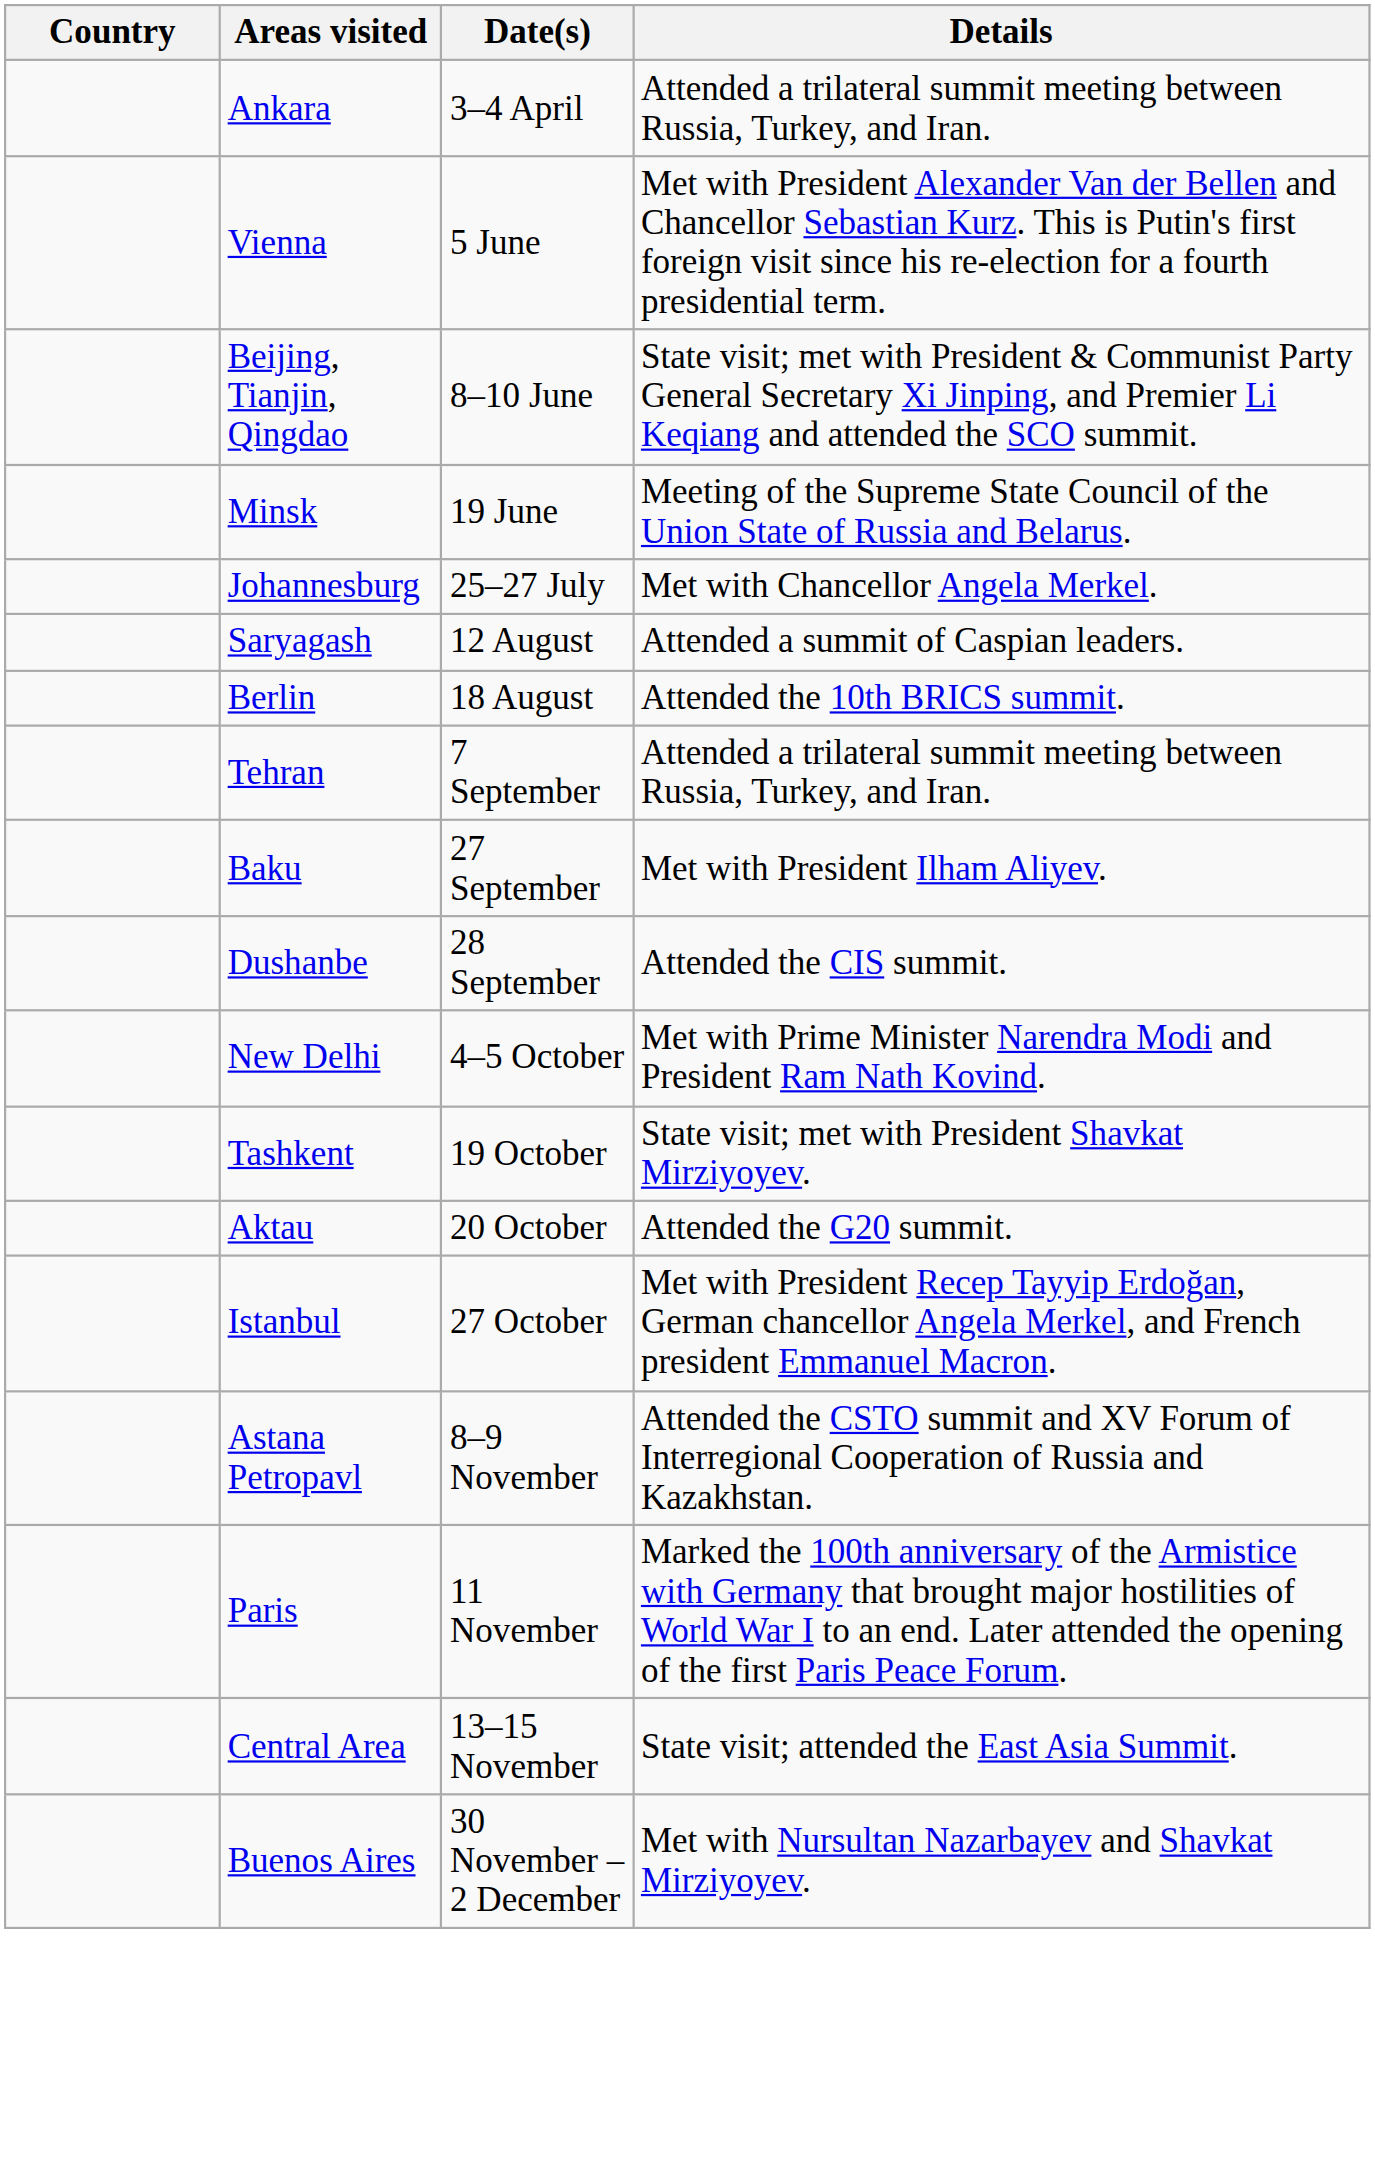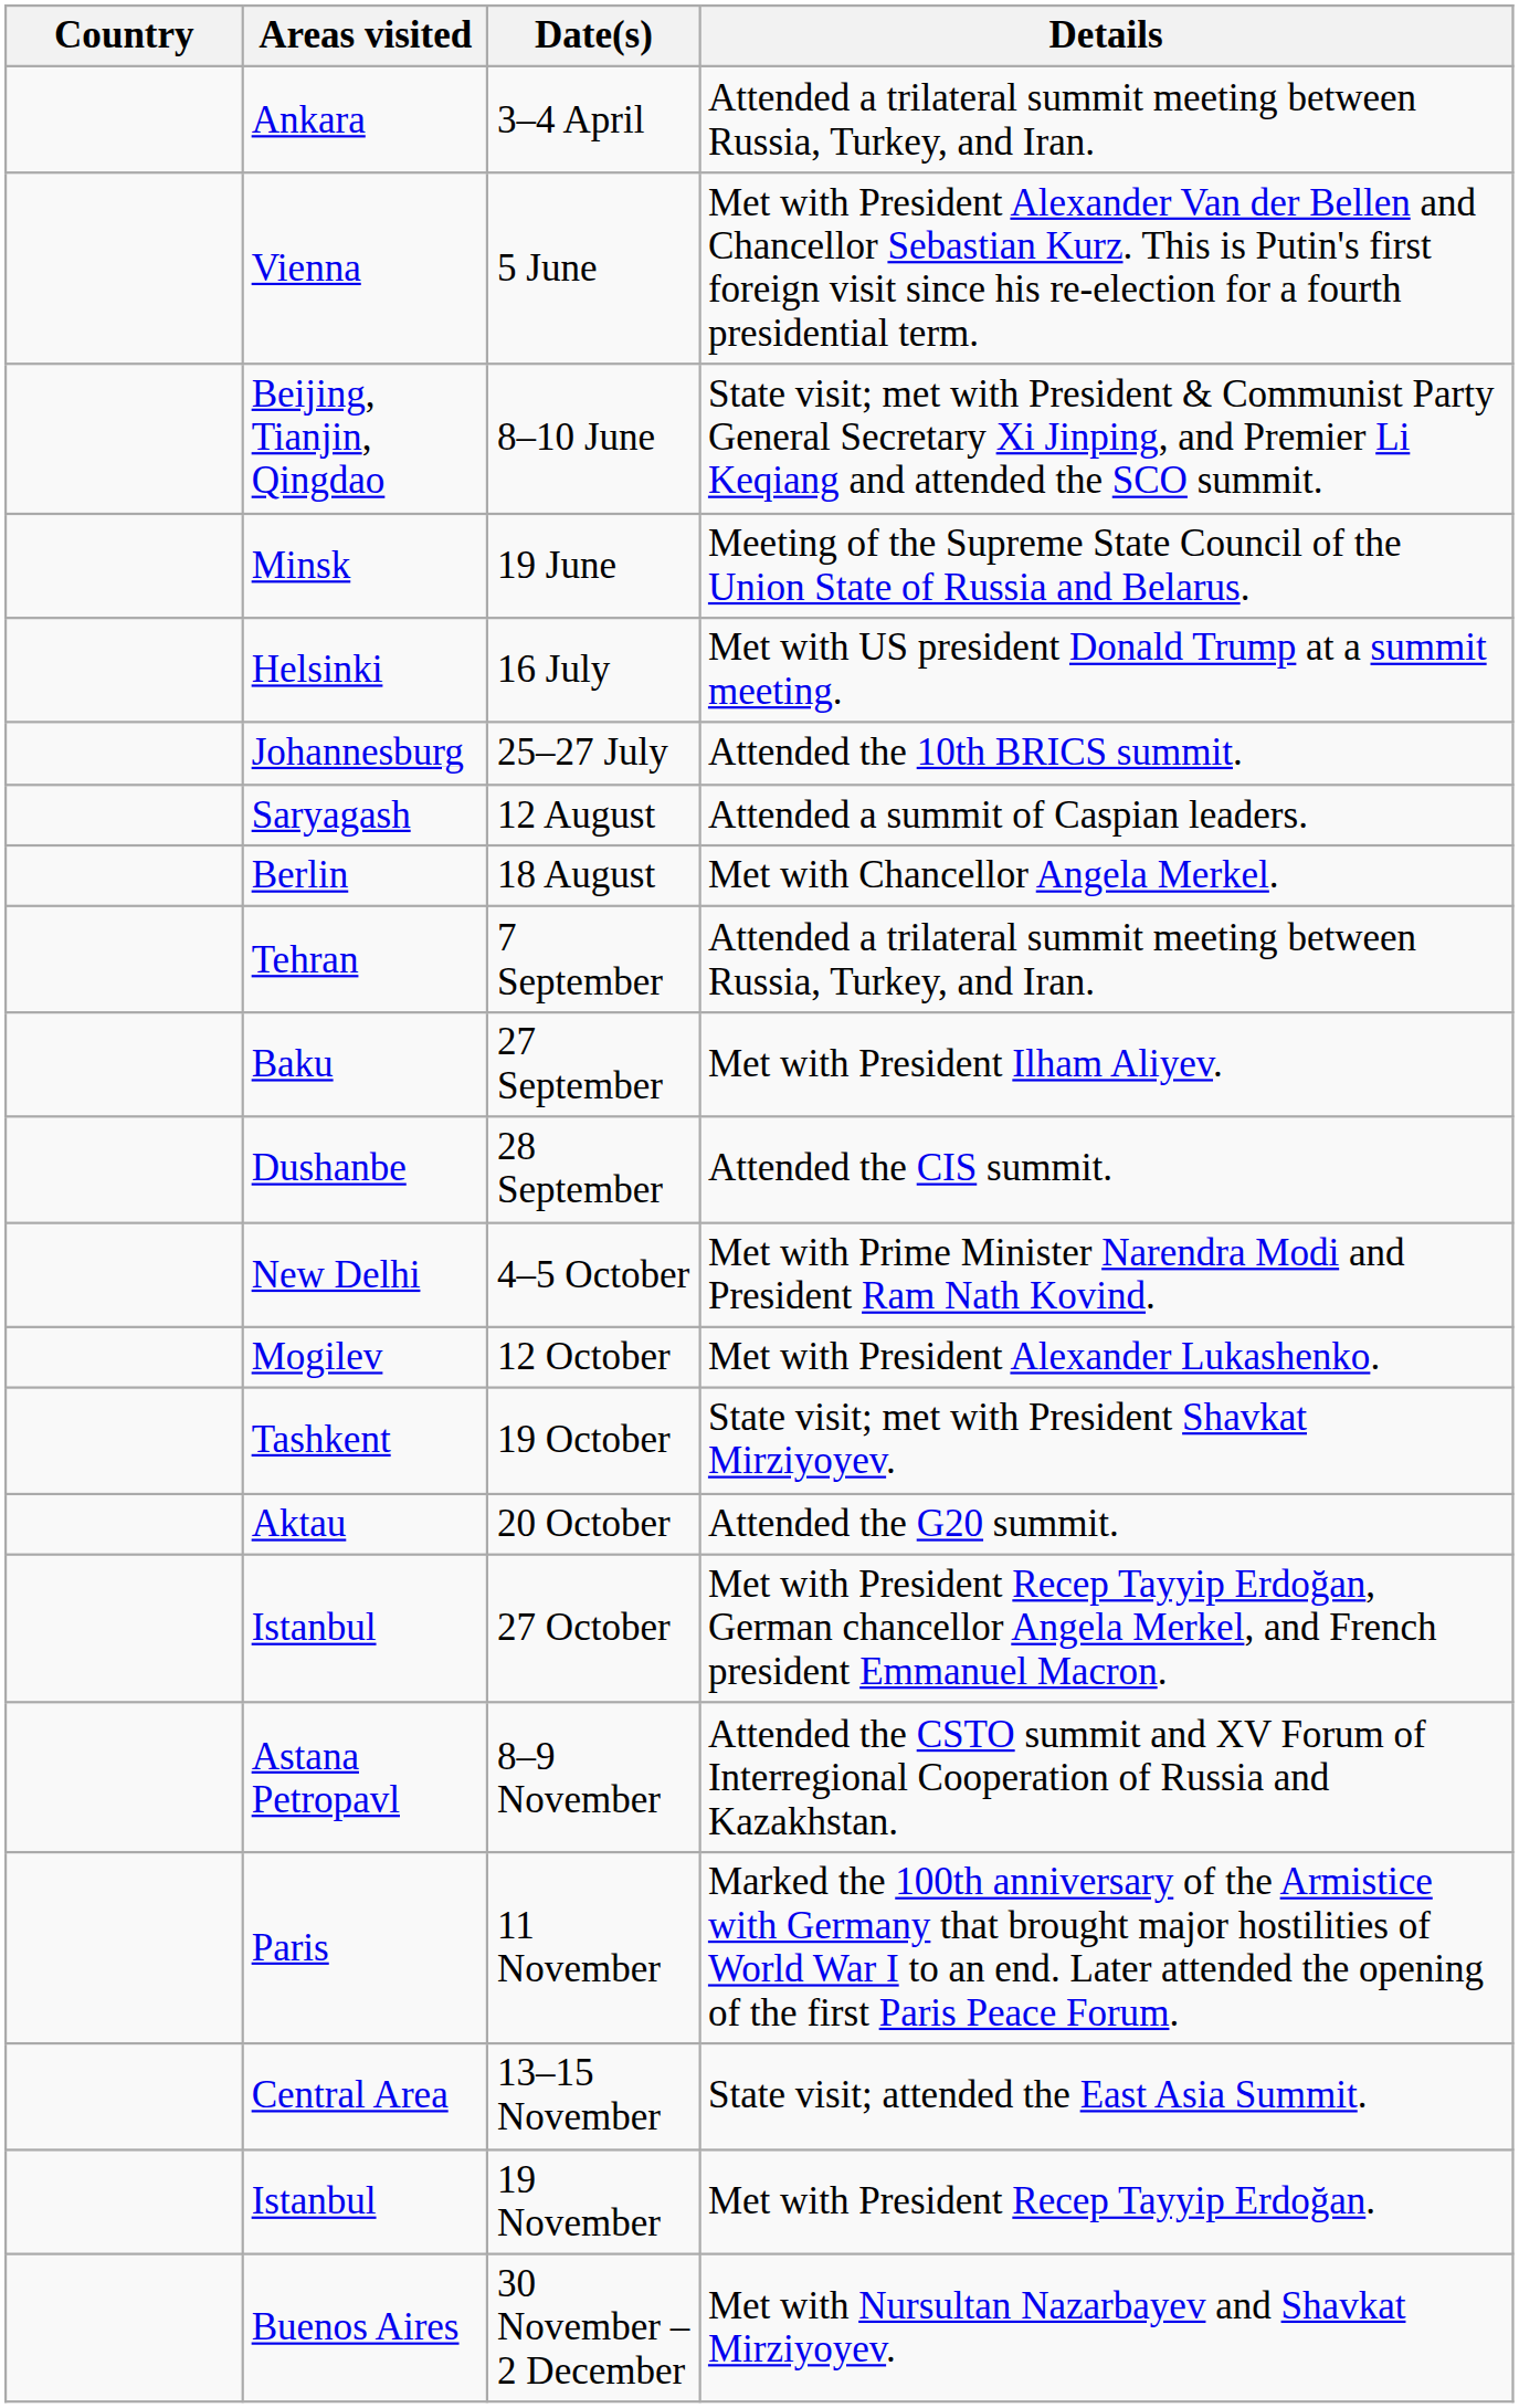 <table class="wikitable sortable outercollapse" style="margin: 1em auto 1em auto">
 <tr>
 <th width=120>Country</th>
 <th width=100>Areas visited</th>
 <th width=90>Date(s)</th>
 <th style="width:550px;" class="unsortable">Details</th>
 </tr>
 <tr>
 <td></td>
 <td><a href='#'>Ankara</a></td>
 <td>3–4 April</td>
 <td>Attended a trilateral summit meeting between Russia, Turkey, and Iran.</td>
 </tr>
 <tr>
 <td></td>
 <td><a href='#'>Vienna</a></td>
 <td>5 June</td>
 <td>Met with President <a href='#'>Alexander Van der Bellen</a> and Chancellor <a href='#'>Sebastian Kurz</a>. This is Putin's first foreign visit since his re-election for a fourth presidential term.</td>
 </tr>
 <tr>
 <td></td>
 <td><a href='#'>Beijing</a>, <a href='#'>Tianjin</a>, <a href='#'>Qingdao</a></td>
 <td>8–10 June</td>
 <td>State visit; met with President & Communist Party General Secretary <a href='#'>Xi Jinping</a>, and Premier <a href='#'>Li Keqiang</a> and attended the <a href='#'>SCO</a> summit.</td>
 </tr>
 <tr>
 <td></td>
 <td><a href='#'>Minsk</a></td>
 <td>19 June</td>
 <td>Meeting of the Supreme State Council of the <a href='#'>Union State of Russia and Belarus</a>.</td>
 </tr>
 <tr>
 <td></td>
+<td><a href='#'>Helsinki</a></td>
+<td>16 July</td>
+<td>Met with US president <a href='#'>Donald Trump</a> at a <a href='#'>summit meeting</a>.</td>
+</tr>
+<tr>
+<td></td>
 <td><a href='#'>Johannesburg</a></td>
 <td>25–27 July</td>
-<td>Met with Chancellor <a href='#'>Angela Merkel</a>.</td>
+<td>Attended the <a href='#'>10th BRICS summit</a>.</td>
 </tr>
 <tr>
 <td></td>
 <td><a href='#'>Saryagash</a></td>
 <td>12 August</td>
 <td>Attended a summit of Caspian leaders.</td>
 </tr>
 <tr>
 <td></td>
 <td><a href='#'>Berlin</a></td>
 <td>18 August</td>
-<td>Attended the <a href='#'>10th BRICS summit</a>.</td>
+<td>Met with Chancellor <a href='#'>Angela Merkel</a>.</td>
 </tr>
 <tr>
 <td></td>
 <td><a href='#'>Tehran</a></td>
 <td>7 September</td>
 <td>Attended a trilateral summit meeting between Russia, Turkey, and Iran.</td>
 </tr>
 <tr>
 <td></td>
 <td><a href='#'>Baku</a></td>
 <td>27 September</td>
 <td>Met with President <a href='#'>Ilham Aliyev</a>.</td>
 </tr>
 <tr>
 <td></td>
 <td><a href='#'>Dushanbe</a></td>
 <td>28 September</td>
 <td>Attended the <a href='#'>CIS</a> summit.</td>
 </tr>
 <tr>
 <td></td>
 <td><a href='#'>New Delhi</a></td>
 <td>4–5 October</td>
 <td>Met with Prime Minister <a href='#'>Narendra Modi</a> and President <a href='#'>Ram Nath Kovind</a>.</td>
+</tr>
+<tr>
+<td></td>
+<td><a href='#'>Mogilev</a></td>
+<td>12 October</td>
+<td>Met with President <a href='#'>Alexander Lukashenko</a>.</td>
 </tr>
 <tr>
 <td></td>
 <td><a href='#'>Tashkent</a></td>
 <td>19 October</td>
 <td>State visit; met with President <a href='#'>Shavkat Mirziyoyev</a>.</td>
 </tr>
 <tr>
 <td></td>
 <td><a href='#'>Aktau</a></td>
 <td>20 October</td>
 <td>Attended the <a href='#'>G20</a> summit.</td>
 </tr>
 <tr>
 <td></td>
 <td><a href='#'>Istanbul</a></td>
 <td>27 October</td>
 <td>Met with President <a href='#'>Recep Tayyip Erdoğan</a>, German chancellor <a href='#'>Angela Merkel</a>, and French president <a href='#'>Emmanuel Macron</a>.</td>
 </tr>
 <tr>
 <td></td>
 <td><a href='#'>Astana</a> <br> <a href='#'>Petropavl</a></td>
 <td>8–9 November</td>
 <td>Attended the <a href='#'>CSTO</a> summit and XV Forum of Interregional Cooperation of Russia and Kazakhstan.</td>
 </tr>
 <tr>
 <td></td>
 <td><a href='#'>Paris</a></td>
 <td>11 November</td>
 <td>Marked the <a href='#'>100th anniversary</a> of the <a href='#'>Armistice with Germany</a> that brought major hostilities of <a href='#'>World War I</a> to an end. Later attended the opening of the first <a href='#'>Paris Peace Forum</a>.</td>
 </tr>
 <tr>
 <td></td>
 <td><a href='#'>Central Area</a></td>
 <td>13–15 November</td>
 <td>State visit; attended the <a href='#'>East Asia Summit</a>.</td>
 </tr>
 <tr>
 <td></td>
+<td><a href='#'>Istanbul</a></td>
+<td>19 November</td>
+<td>Met with President <a href='#'>Recep Tayyip Erdoğan</a>.</td>
+</tr>
+<tr>
+<td></td>
 <td><a href='#'>Buenos Aires</a></td>
 <td>30 November – 2 December</td>
 <td>Met with <a href='#'>Nursultan Nazarbayev</a> and <a href='#'>Shavkat Mirziyoyev</a>.</td>
 </tr>
 </table>
